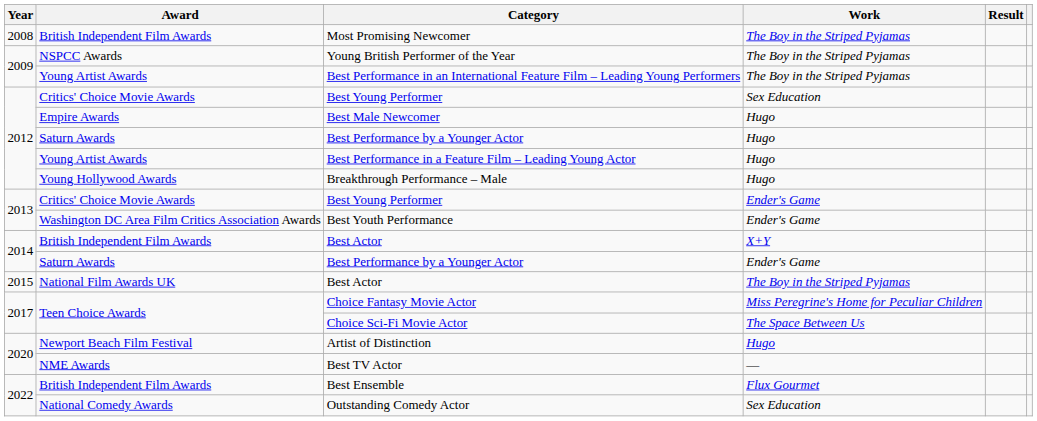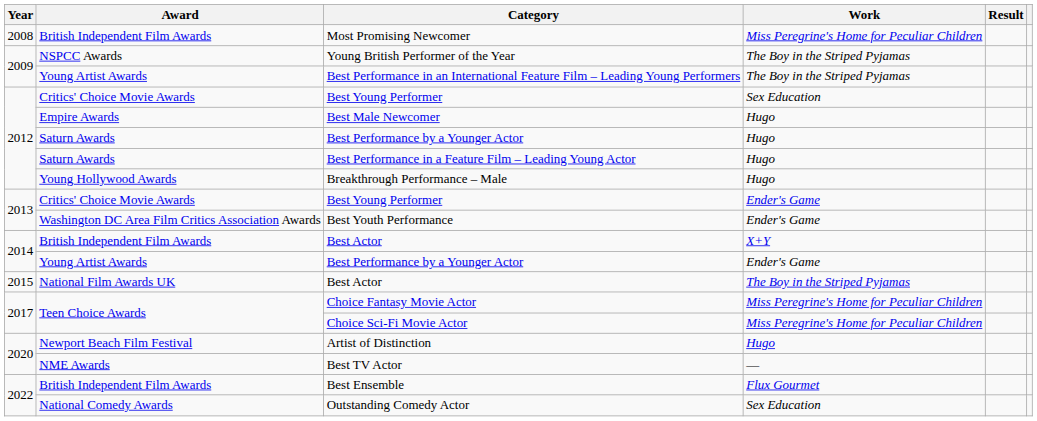 <table class="wikitable sortable">
 <tr>
 <th>Year</th>
 <th>Award</th>
 <th>Category</th>
 <th>Work</th>
 <th>Result</th>
 <th class="unsortable"></th>
 </tr>
 <tr>
 <td>2008</td>
 <td><a href='#'>British Independent Film Awards</a></td>
 <td>Most Promising Newcomer</td>
-<td><em><a href='#'>The Boy in the Striped Pyjamas</a></em></td>
+<td><em><a href='#'>Miss Peregrine's Home for Peculiar Children</a></em></td>
 <td></td>
 <td style="text-align: center;"></td>
 </tr>
 <tr>
 <td rowspan="2">2009</td>
 <td><a href='#'>NSPCC</a> Awards</td>
 <td>Young British Performer of the Year</td>
 <td><em>The Boy in the Striped Pyjamas</em></td>
 <td></td>
 <td style="text-align: center;"></td>
 </tr>
 <tr>
 <td><a href='#'>Young Artist Awards</a></td>
 <td><a href='#'>Best Performance in an International Feature Film – Leading Young Performers</a></td>
 <td><em>The Boy in the Striped Pyjamas</em></td>
 <td></td>
 <td></td>
 </tr>
 <tr>
 <td rowspan="5">2012</td>
 <td><a href='#'>Critics' Choice Movie Awards</a></td>
 <td><a href='#'>Best Young Performer</a></td>
 <td><em>Sex Education</em></td>
 <td></td>
 <td style="text-align: center;"></td>
 </tr>
 <tr>
 <td><a href='#'>Empire Awards</a></td>
 <td><a href='#'>Best Male Newcomer</a></td>
 <td><em>Hugo</em></td>
 <td></td>
 <td style="text-align: center;"></td>
 </tr>
 <tr>
 <td><a href='#'>Saturn Awards</a></td>
 <td><a href='#'>Best Performance by a Younger Actor</a></td>
 <td><em>Hugo</em></td>
 <td></td>
 <td style="text-align: center;"></td>
 </tr>
 <tr>
-<td><a href='#'>Young Artist Awards</a></td>
+<td><a href='#'>Saturn Awards</a></td>
 <td><a href='#'>Best Performance in a Feature Film – Leading Young Actor</a></td>
 <td><em>Hugo</em></td>
 <td></td>
 <td style="text-align: center;"></td>
 </tr>
 <tr>
 <td><a href='#'>Young Hollywood Awards</a></td>
 <td>Breakthrough Performance – Male</td>
 <td><em>Hugo</em></td>
 <td></td>
 <td style="text-align: center;"></td>
 </tr>
 <tr>
 <td rowspan="2">2013</td>
 <td><a href='#'>Critics' Choice Movie Awards</a></td>
 <td><a href='#'>Best Young Performer</a></td>
 <td><em><a href='#'>Ender's Game</a></em></td>
 <td></td>
 <td style="text-align: center;"></td>
 </tr>
 <tr>
 <td><a href='#'>Washington DC Area Film Critics Association</a> Awards</td>
 <td>Best Youth Performance</td>
 <td><em>Ender's Game</em></td>
 <td></td>
 <td></td>
 </tr>
 <tr>
 <td rowspan="2">2014</td>
 <td><a href='#'>British Independent Film Awards</a></td>
 <td><a href='#'>Best Actor</a></td>
 <td><em><a href='#'>X+Y</a></em></td>
 <td></td>
 <td style="text-align: center;"></td>
 </tr>
 <tr>
-<td><a href='#'>Saturn Awards</a></td>
+<td><a href='#'>Young Artist Awards</a></td>
 <td><a href='#'>Best Performance by a Younger Actor</a></td>
 <td><em>Ender's Game</em></td>
 <td></td>
 <td style="text-align: center;"></td>
 </tr>
 <tr>
 <td>2015</td>
 <td><a href='#'>National Film Awards UK</a></td>
 <td>Best Actor</td>
 <td><em><a href='#'>The Boy in the Striped Pyjamas</a></em></td>
 <td></td>
 <td style="text-align: center;"></td>
 </tr>
 <tr>
 <td rowspan="2">2017</td>
 <td rowspan="2"><a href='#'>Teen Choice Awards</a></td>
 <td><a href='#'>Choice Fantasy Movie Actor</a></td>
 <td><em><a href='#'>Miss Peregrine's Home for Peculiar Children</a></em></td>
 <td></td>
 <td style="text-align: center;"></td>
 </tr>
 <tr>
 <td><a href='#'>Choice Sci-Fi Movie Actor</a></td>
-<td><em><a href='#'>The Space Between Us</a></em></td>
+<td><em><a href='#'>Miss Peregrine's Home for Peculiar Children</a></em></td>
 <td></td>
 <td style="text-align: center;"></td>
 </tr>
 <tr>
 <td rowspan="2">2020</td>
 <td><a href='#'>Newport Beach Film Festival</a></td>
 <td>Artist of Distinction</td>
 <td><em><a href='#'>Hugo</a></em></td>
 <td></td>
 <td></td>
 </tr>
 <tr>
 <td><a href='#'>NME Awards</a></td>
 <td>Best TV Actor</td>
 <td>—</td>
 <td></td>
 <td style="text-align: center;"></td>
 </tr>
 <tr>
 <td rowspan="2">2022</td>
 <td><a href='#'>British Independent Film Awards</a></td>
 <td>Best Ensemble</td>
 <td><em><a href='#'>Flux Gourmet</a></em></td>
 <td></td>
 <td></td>
 </tr>
 <tr>
 <td><a href='#'>National Comedy Awards</a></td>
 <td>Outstanding Comedy Actor</td>
 <td><em>Sex Education</em></td>
 <td></td>
 <td></td>
 </tr>
 </table>
